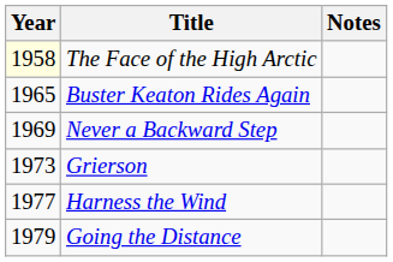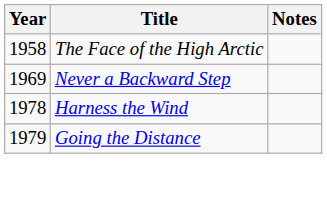 <table class="wikitable sortable">
 <tr>
 <th>Year</th>
 <th>Title</th>
 <th class="unsortable">Notes</th>
 </tr>
 <tr>
-<td style="background: lightyellow;">1958</td>
+<td>1958</td>
 <td data-sort-value="Face of the High Arctic, The"><em>The Face of the High Arctic</em></td>
-<td></td>
-</tr>
-<tr>
-<td>1965</td>
-<td><em><a href='#'>Buster Keaton Rides Again</a></em></td>
 <td></td>
 </tr>
 <tr>
 <td>1969</td>
 <td><em><a href='#'>Never a Backward Step</a></em></td>
 <td></td>
 </tr>
 <tr>
-<td>1973</td>
-<td><em><a href='#'>Grierson</a></em></td>
-<td></td>
-</tr>
-<tr>
-<td>1977</td>
+<td>1978</td>
 <td><em><a href='#'>Harness the Wind</a></em></td>
 <td></td>
 </tr>
 <tr>
 <td>1979</td>
 <td><em><a href='#'>Going the Distance</a></em></td>
 <td></td>
 </tr>
 </table>
